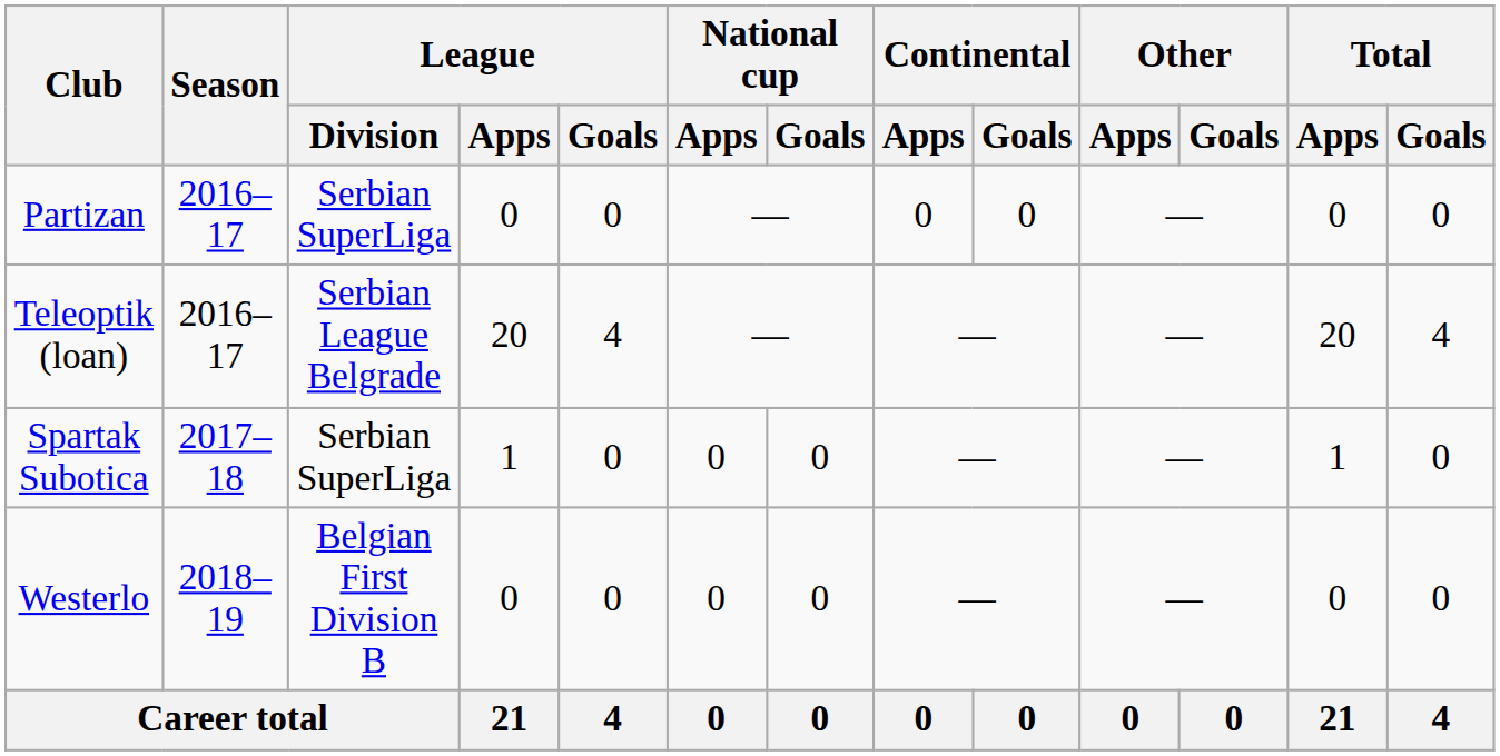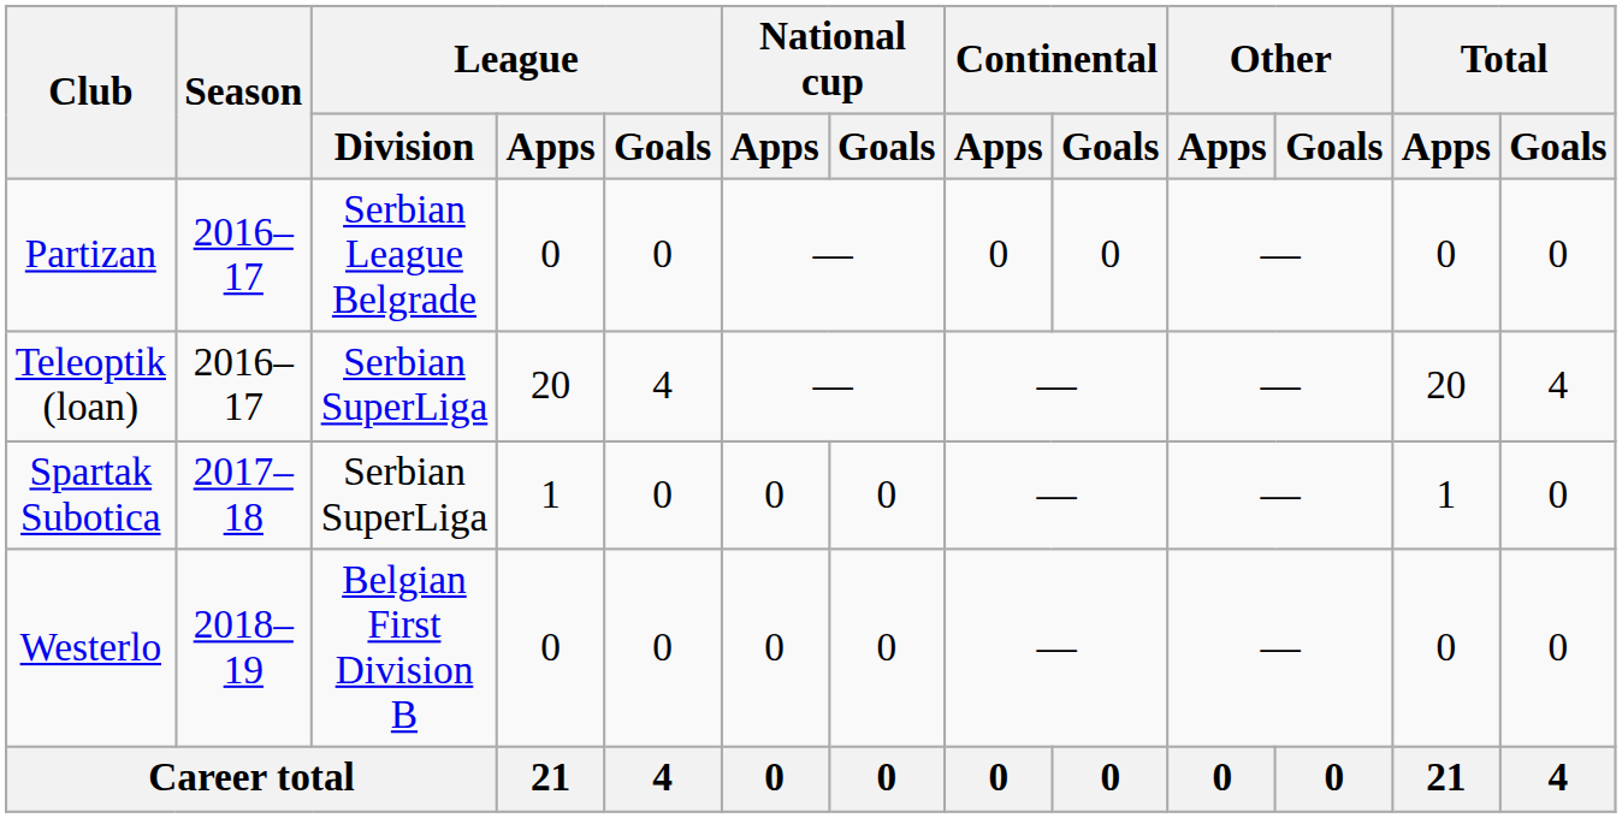 <table class="wikitable" style="text-align:center">
 <tr>
 <th rowspan="2">Club</th>
 <th rowspan="2">Season</th>
 <th colspan="3">League</th>
 <th colspan="2">National cup</th>
 <th colspan="2">Continental</th>
 <th colspan="2">Other</th>
 <th colspan="2">Total</th>
 </tr>
 <tr>
 <th>Division</th>
 <th>Apps</th>
 <th>Goals</th>
 <th>Apps</th>
 <th>Goals</th>
 <th>Apps</th>
 <th>Goals</th>
 <th>Apps</th>
 <th>Goals</th>
 <th>Apps</th>
 <th>Goals</th>
 </tr>
 <tr>
 <td><a href='#'>Partizan</a></td>
 <td><a href='#'>2016–17</a></td>
-<td><a href='#'>Serbian SuperLiga</a></td>
+<td><a href='#'>Serbian League Belgrade</a></td>
 <td>0</td>
 <td>0</td>
 <td colspan="2">—</td>
 <td>0</td>
 <td>0</td>
 <td colspan="2">—</td>
 <td>0</td>
 <td>0</td>
 </tr>
 <tr>
 <td><a href='#'>Teleoptik</a> (loan)</td>
 <td>2016–17</td>
-<td><a href='#'>Serbian League Belgrade</a></td>
+<td><a href='#'>Serbian SuperLiga</a></td>
 <td>20</td>
 <td>4</td>
 <td colspan="2">—</td>
 <td colspan="2">—</td>
 <td colspan="2">—</td>
 <td>20</td>
 <td>4</td>
 </tr>
 <tr>
 <td><a href='#'>Spartak Subotica</a></td>
 <td><a href='#'>2017–18</a></td>
 <td>Serbian SuperLiga</td>
 <td>1</td>
 <td>0</td>
 <td>0</td>
 <td>0</td>
 <td colspan="2">—</td>
 <td colspan="2">—</td>
 <td>1</td>
 <td>0</td>
 </tr>
 <tr>
 <td><a href='#'>Westerlo</a></td>
 <td><a href='#'>2018–19</a></td>
 <td><a href='#'>Belgian First Division B</a></td>
 <td>0</td>
 <td>0</td>
 <td>0</td>
 <td>0</td>
 <td colspan="2">—</td>
 <td colspan="2">—</td>
 <td>0</td>
 <td>0</td>
 </tr>
 <tr>
 <th colspan="3">Career total</th>
 <th>21</th>
 <th>4</th>
 <th>0</th>
 <th>0</th>
 <th>0</th>
 <th>0</th>
 <th>0</th>
 <th>0</th>
 <th>21</th>
 <th>4</th>
 </tr>
 </table>
